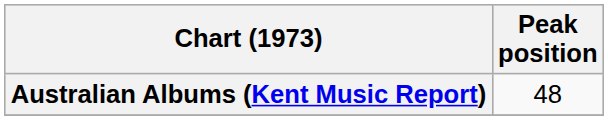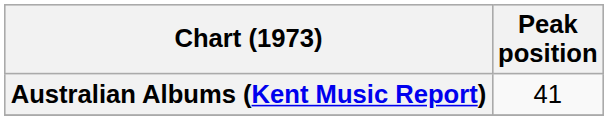 <table class="wikitable sortable plainrowheaders" style="text-align:center">
 <tr>
 <th scope="col">Chart (1973)</th>
 <th scope="col">Peak<br>position</th>
 </tr>
 <tr>
 <th scope="row">Australian Albums (<a href='#'>Kent Music Report</a>)</th>
-<td style="text-align:center">48</td>
+<td style="text-align:center">41</td>
 </tr>
 <tr>
 </tr>
 <tr>
 </tr>
 <tr>
 </tr>
 </table>
